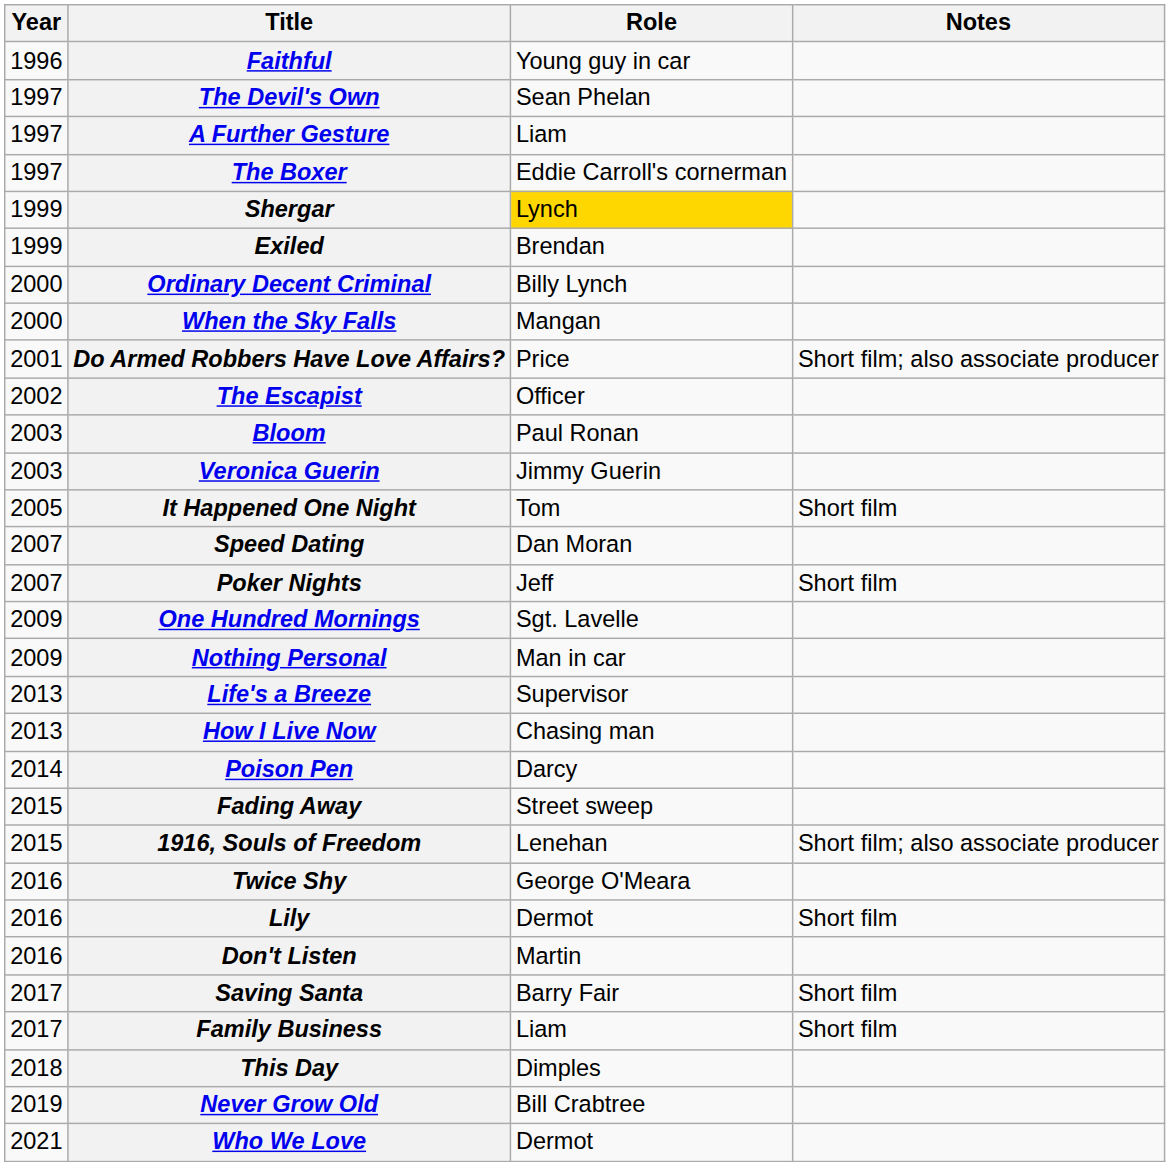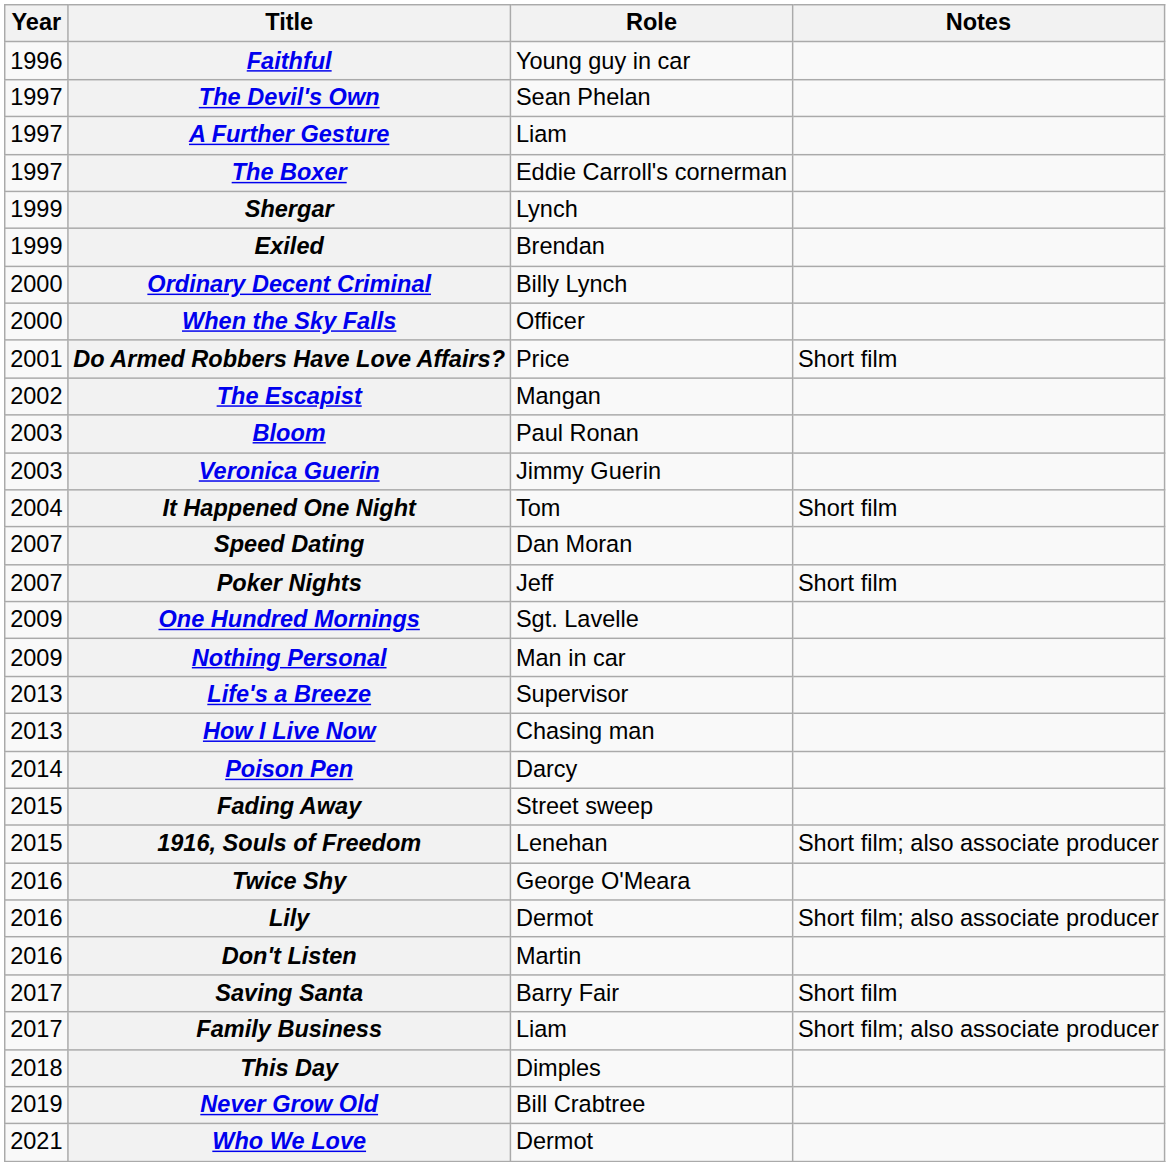 <table class="wikitable plainrowheaders sortable">
 <tr>
 <th scope="col">Year</th>
 <th scope="col">Title</th>
 <th scope="col">Role</th>
 <th class="unsortable">Notes</th>
 </tr>
 <tr>
 <td>1996</td>
 <th scope="row"><em><a href='#'>Faithful</a></em></th>
 <td>Young guy in car</td>
 <td></td>
 </tr>
 <tr>
 <td>1997</td>
 <th scope="row"><em><a href='#'>The Devil's Own</a></em></th>
 <td>Sean Phelan</td>
 <td></td>
 </tr>
 <tr>
 <td>1997</td>
 <th scope="row"><em><a href='#'>A Further Gesture</a></em></th>
 <td>Liam</td>
 <td></td>
 </tr>
 <tr>
 <td>1997</td>
 <th scope="row"><em><a href='#'>The Boxer</a></em></th>
 <td>Eddie Carroll's cornerman</td>
 <td></td>
 </tr>
 <tr>
 <td>1999</td>
 <th scope="row"><em>Shergar</em></th>
-<td style="background: gold;">Lynch</td>
+<td>Lynch</td>
 <td></td>
 </tr>
 <tr>
 <td>1999</td>
 <th scope="row"><em>Exiled</em></th>
 <td>Brendan</td>
 <td></td>
 </tr>
 <tr>
 <td>2000</td>
 <th scope="row"><em><a href='#'>Ordinary Decent Criminal</a></em></th>
 <td>Billy Lynch</td>
 <td></td>
 </tr>
 <tr>
 <td>2000</td>
 <th scope="row"><em><a href='#'>When the Sky Falls</a></em></th>
-<td>Mangan</td>
+<td>Officer</td>
 <td></td>
 </tr>
 <tr>
 <td>2001</td>
 <th scope="row"><em>Do Armed Robbers Have Love Affairs?</em></th>
 <td>Price</td>
-<td>Short film; also associate producer</td>
+<td>Short film</td>
 </tr>
 <tr>
 <td>2002</td>
 <th scope="row"><em><a href='#'>The Escapist</a></em></th>
-<td>Officer</td>
+<td>Mangan</td>
 <td></td>
 </tr>
 <tr>
 <td>2003</td>
 <th scope="row"><em><a href='#'>Bloom</a></em></th>
 <td>Paul Ronan</td>
 <td></td>
 </tr>
 <tr>
 <td>2003</td>
 <th scope="row"><em><a href='#'>Veronica Guerin</a></em></th>
 <td>Jimmy Guerin</td>
 <td></td>
 </tr>
 <tr>
-<td>2005</td>
+<td>2004</td>
 <th scope="row"><em>It Happened One Night</em></th>
 <td>Tom</td>
 <td>Short film</td>
 </tr>
 <tr>
 <td>2007</td>
 <th scope="row"><em>Speed Dating</em></th>
 <td>Dan Moran</td>
 <td></td>
 </tr>
 <tr>
 <td>2007</td>
 <th scope="row"><em>Poker Nights</em></th>
 <td>Jeff</td>
 <td>Short film</td>
 </tr>
 <tr>
 <td>2009</td>
 <th scope="row"><em><a href='#'>One Hundred Mornings</a></em></th>
 <td>Sgt. Lavelle</td>
 <td></td>
 </tr>
 <tr>
 <td>2009</td>
 <th scope="row"><em><a href='#'>Nothing Personal</a></em></th>
 <td>Man in car</td>
 <td></td>
 </tr>
 <tr>
 <td>2013</td>
 <th scope="row"><em><a href='#'>Life's a Breeze</a></em></th>
 <td>Supervisor</td>
 <td></td>
 </tr>
 <tr>
 <td>2013</td>
 <th scope="row"><em><a href='#'>How I Live Now</a></em></th>
 <td>Chasing man</td>
 <td></td>
 </tr>
 <tr>
 <td>2014</td>
 <th scope="row"><em><a href='#'>Poison Pen</a></em></th>
 <td>Darcy</td>
 <td></td>
 </tr>
 <tr>
 <td>2015</td>
 <th scope="row"><em>Fading Away</em></th>
 <td>Street sweep</td>
 <td></td>
 </tr>
 <tr>
 <td>2015</td>
 <th scope="row"><em>1916, Souls of Freedom</em></th>
 <td>Lenehan</td>
 <td>Short film; also associate producer</td>
 </tr>
 <tr>
 <td>2016</td>
 <th scope="row"><em>Twice Shy</em></th>
 <td>George O'Meara</td>
 <td></td>
 </tr>
 <tr>
 <td>2016</td>
 <th scope="row"><em>Lily</em></th>
 <td>Dermot</td>
-<td>Short film</td>
+<td>Short film; also associate producer</td>
 </tr>
 <tr>
 <td>2016</td>
 <th scope="row"><em>Don't Listen</em></th>
 <td>Martin</td>
 <td></td>
 </tr>
 <tr>
 <td>2017</td>
 <th scope="row"><em>Saving Santa</em></th>
 <td>Barry Fair</td>
 <td>Short film</td>
 </tr>
 <tr>
 <td>2017</td>
 <th scope="row"><em>Family Business</em></th>
 <td>Liam</td>
-<td>Short film</td>
+<td>Short film; also associate producer</td>
 </tr>
 <tr>
 <td>2018</td>
 <th scope="row"><em>This Day</em></th>
 <td>Dimples</td>
 <td></td>
 </tr>
 <tr>
 <td>2019</td>
 <th scope="row"><em><a href='#'>Never Grow Old</a></em></th>
 <td>Bill Crabtree</td>
 <td></td>
 </tr>
 <tr>
 <td>2021</td>
 <th scope="row"><em><a href='#'>Who We Love</a></em></th>
 <td>Dermot</td>
 <td></td>
 </tr>
 <tr>
 </tr>
 </table>
